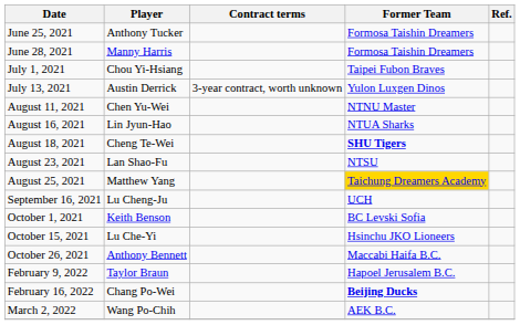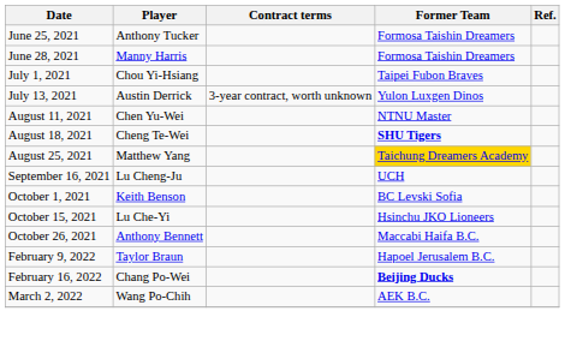 <table class="wikitable">
 <tr>
 <th>Date</th>
 <th>Player</th>
 <th>Contract terms</th>
 <th>Former Team</th>
 <th>Ref.</th>
 </tr>
 <tr>
 <td>June 25, 2021</td>
 <td>Anthony Tucker</td>
 <td></td>
 <td><a href='#'>Formosa Taishin Dreamers</a></td>
 <td></td>
 </tr>
 <tr>
 <td>June 28, 2021</td>
 <td><a href='#'>Manny Harris</a></td>
 <td></td>
 <td><a href='#'>Formosa Taishin Dreamers</a></td>
 <td></td>
 </tr>
 <tr>
 <td>July 1, 2021</td>
 <td>Chou Yi-Hsiang</td>
 <td></td>
 <td><a href='#'>Taipei Fubon Braves</a></td>
 <td></td>
 </tr>
 <tr>
 <td>July 13, 2021</td>
 <td>Austin Derrick</td>
 <td>3-year contract, worth unknown</td>
 <td><a href='#'>Yulon Luxgen Dinos</a></td>
 <td></td>
 </tr>
 <tr>
 <td>August 11, 2021</td>
 <td>Chen Yu-Wei</td>
 <td></td>
 <td><a href='#'>NTNU Master</a></td>
 <td></td>
 </tr>
 <tr>
-<td>August 16, 2021</td>
-<td>Lin Jyun-Hao</td>
-<td></td>
-<td><a href='#'>NTUA Sharks</a></td>
-<td></td>
-</tr>
-<tr>
 <td>August 18, 2021</td>
 <td>Cheng Te-Wei</td>
 <td></td>
 <td><strong><a href='#'>SHU Tigers</a></strong></td>
-<td></td>
-</tr>
-<tr>
-<td>August 23, 2021</td>
-<td>Lan Shao-Fu</td>
-<td></td>
-<td><a href='#'>NTSU</a></td>
 <td></td>
 </tr>
 <tr>
 <td>August 25, 2021</td>
 <td>Matthew Yang</td>
 <td></td>
 <td style="background: gold;"><a href='#'>Taichung Dreamers Academy</a></td>
 <td></td>
 </tr>
 <tr>
 <td>September 16, 2021</td>
 <td>Lu Cheng-Ju</td>
 <td></td>
 <td><a href='#'>UCH</a></td>
 <td></td>
 </tr>
 <tr>
 <td>October 1, 2021</td>
 <td><a href='#'>Keith Benson</a></td>
 <td></td>
 <td><a href='#'>BC Levski Sofia</a></td>
 <td></td>
 </tr>
 <tr>
 <td>October 15, 2021</td>
 <td>Lu Che-Yi</td>
 <td></td>
 <td><a href='#'>Hsinchu JKO Lioneers</a></td>
 <td></td>
 </tr>
 <tr>
 <td>October 26, 2021</td>
 <td><a href='#'>Anthony Bennett</a></td>
 <td></td>
 <td><a href='#'>Maccabi Haifa B.C.</a></td>
 <td></td>
 </tr>
 <tr>
 <td>February 9, 2022</td>
 <td><a href='#'>Taylor Braun</a></td>
 <td></td>
 <td><a href='#'>Hapoel Jerusalem B.C.</a></td>
 <td></td>
 </tr>
 <tr>
 <td>February 16, 2022</td>
 <td>Chang Po-Wei</td>
 <td></td>
 <td><strong><a href='#'>Beijing Ducks</a></strong></td>
 <td></td>
 </tr>
 <tr>
 <td>March 2, 2022</td>
 <td>Wang Po-Chih</td>
 <td></td>
 <td><a href='#'>AEK B.C.</a></td>
 <td></td>
 </tr>
 <tr>
 </tr>
 </table>
